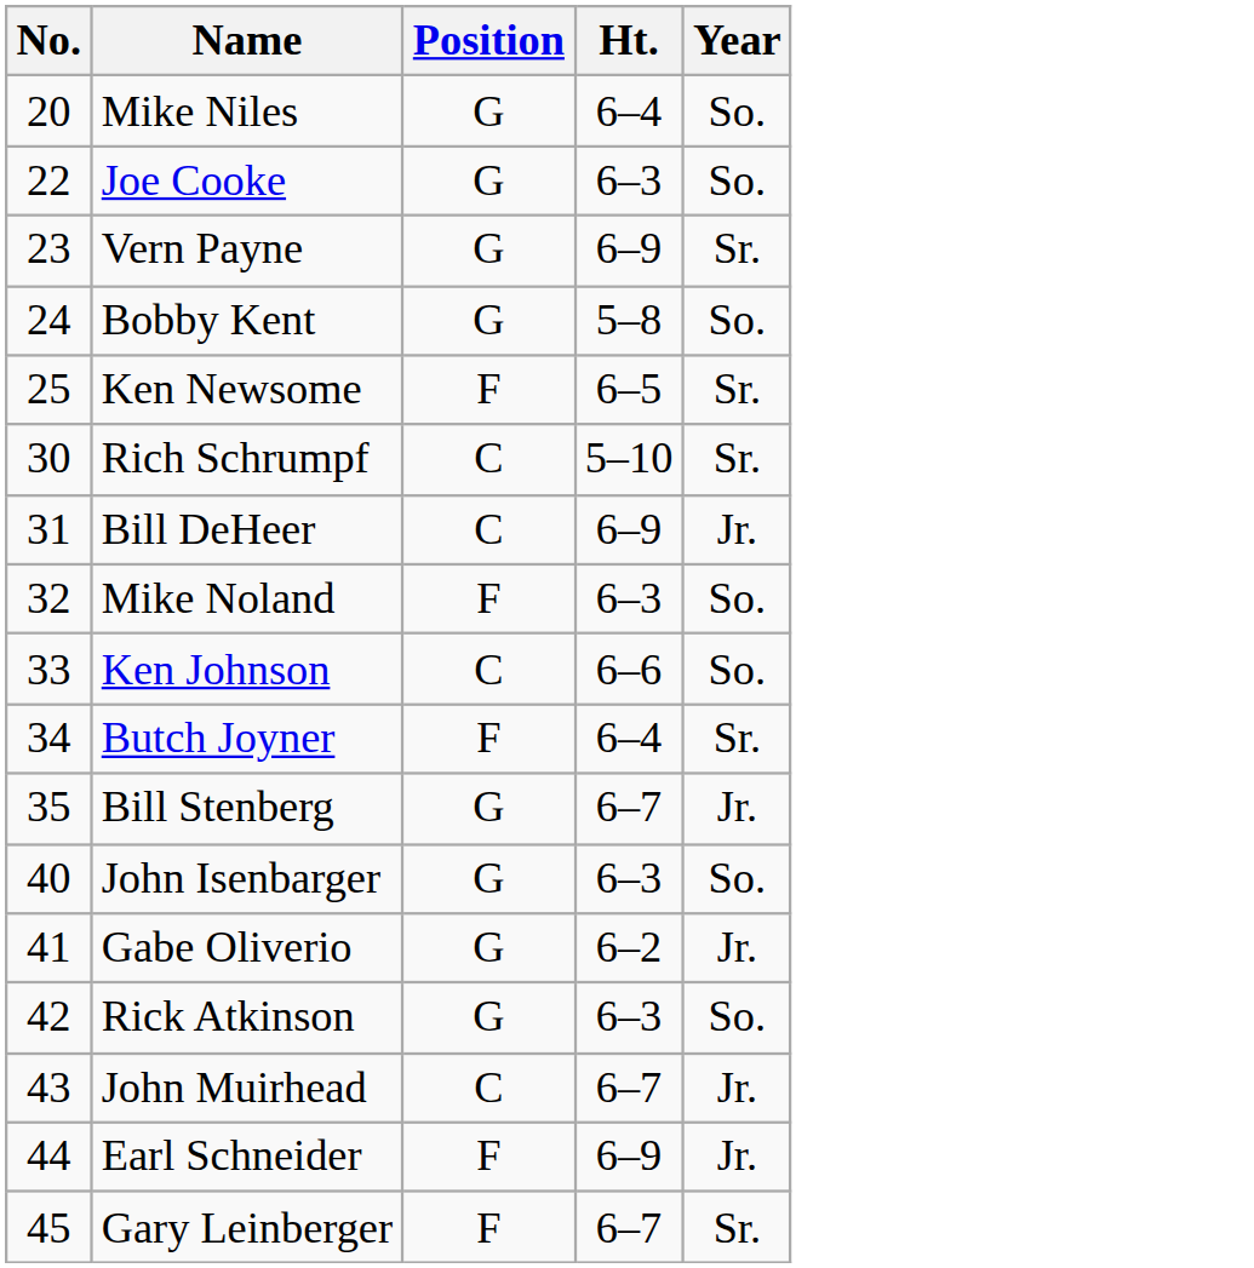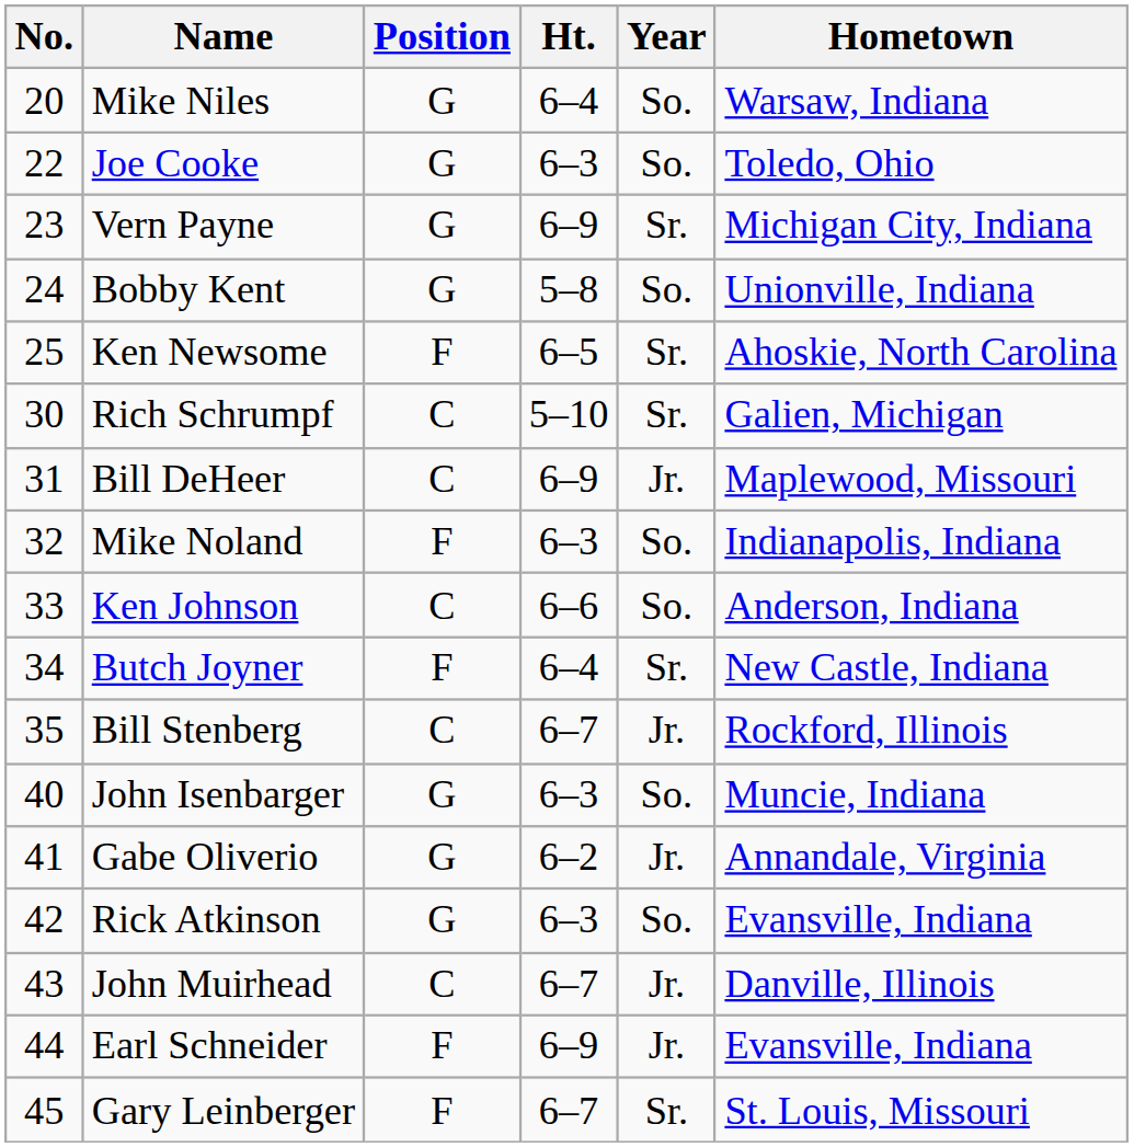 <table class="wikitable" style="text-align:center">
 <tr>
 <th>No.</th>
 <th>Name</th>
 <th><a href='#'>Position</a></th>
 <th>Ht.</th>
 <th>Year</th>
+<th>Hometown</th>
 </tr>
 <tr>
 <td>20</td>
 <td style="text-align:left">Mike Niles</td>
 <td>G</td>
 <td>6–4</td>
 <td>So.</td>
+<td style="text-align:left"><a href='#'>Warsaw, Indiana</a></td>
 </tr>
 <tr>
 <td>22</td>
 <td style="text-align:left"><a href='#'>Joe Cooke</a></td>
 <td>G</td>
 <td>6–3</td>
 <td>So.</td>
+<td style="text-align:left"><a href='#'>Toledo, Ohio</a></td>
 </tr>
 <tr>
 <td>23</td>
 <td style="text-align:left">Vern Payne</td>
 <td>G</td>
 <td>6–9</td>
 <td>Sr.</td>
+<td style="text-align:left"><a href='#'>Michigan City, Indiana</a></td>
 </tr>
 <tr>
 <td>24</td>
 <td style="text-align:left">Bobby Kent</td>
 <td>G</td>
 <td>5–8</td>
 <td>So.</td>
+<td style="text-align:left"><a href='#'>Unionville, Indiana</a></td>
 </tr>
 <tr>
 <td>25</td>
 <td style="text-align:left">Ken Newsome</td>
 <td>F</td>
 <td>6–5</td>
 <td>Sr.</td>
+<td style="text-align:left"><a href='#'>Ahoskie, North Carolina</a></td>
 </tr>
 <tr>
 <td>30</td>
 <td style="text-align:left">Rich Schrumpf</td>
 <td>C</td>
 <td>5–10</td>
 <td>Sr.</td>
+<td style="text-align:left"><a href='#'>Galien, Michigan</a></td>
 </tr>
 <tr>
 <td>31</td>
 <td style="text-align:left">Bill DeHeer</td>
 <td>C</td>
 <td>6–9</td>
 <td>Jr.</td>
+<td style="text-align:left"><a href='#'>Maplewood, Missouri</a></td>
 </tr>
 <tr>
 <td>32</td>
 <td style="text-align:left">Mike Noland</td>
 <td>F</td>
 <td>6–3</td>
 <td>So.</td>
+<td style="text-align:left"><a href='#'>Indianapolis, Indiana</a></td>
 </tr>
 <tr>
 <td>33</td>
 <td style="text-align:left"><a href='#'>Ken Johnson</a></td>
 <td>C</td>
 <td>6–6</td>
 <td>So.</td>
+<td style="text-align:left"><a href='#'>Anderson, Indiana</a></td>
 </tr>
 <tr>
 <td>34</td>
 <td style="text-align:left"><a href='#'>Butch Joyner</a></td>
 <td>F</td>
 <td>6–4</td>
 <td>Sr.</td>
+<td style="text-align:left"><a href='#'>New Castle, Indiana</a></td>
 </tr>
 <tr>
 <td>35</td>
 <td style="text-align:left">Bill Stenberg</td>
-<td>G</td>
+<td>C</td>
 <td>6–7</td>
 <td>Jr.</td>
+<td style="text-align:left"><a href='#'>Rockford, Illinois</a></td>
 </tr>
 <tr>
 <td>40</td>
 <td style="text-align:left">John Isenbarger</td>
 <td>G</td>
 <td>6–3</td>
 <td>So.</td>
+<td style="text-align:left"><a href='#'>Muncie, Indiana</a></td>
 </tr>
 <tr>
 <td>41</td>
 <td style="text-align:left">Gabe Oliverio</td>
 <td>G</td>
 <td>6–2</td>
 <td>Jr.</td>
+<td style="text-align:left"><a href='#'>Annandale, Virginia</a></td>
 </tr>
 <tr>
 <td>42</td>
 <td style="text-align:left">Rick Atkinson</td>
 <td>G</td>
 <td>6–3</td>
 <td>So.</td>
+<td style="text-align:left"><a href='#'>Evansville, Indiana</a></td>
 </tr>
 <tr>
 <td>43</td>
 <td style="text-align:left">John Muirhead</td>
 <td>C</td>
 <td>6–7</td>
 <td>Jr.</td>
+<td style="text-align:left"><a href='#'>Danville, Illinois</a></td>
 </tr>
 <tr>
 <td>44</td>
 <td style="text-align:left">Earl Schneider</td>
 <td>F</td>
 <td>6–9</td>
 <td>Jr.</td>
+<td style="text-align:left"><a href='#'>Evansville, Indiana</a></td>
 </tr>
 <tr>
 <td>45</td>
 <td style="text-align:left">Gary Leinberger</td>
 <td>F</td>
 <td>6–7</td>
 <td>Sr.</td>
+<td style="text-align:left"><a href='#'>St. Louis, Missouri</a></td>
 </tr>
 </table>
